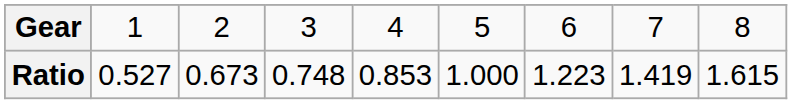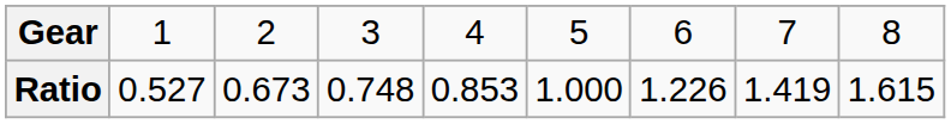 <table border="1" class="wikitable" style="text-align:center;">
 <tr>
 <th scope="row">Gear</th>
 <td>1</td>
 <td>2</td>
 <td>3</td>
 <td>4</td>
 <td>5</td>
 <td>6</td>
 <td>7</td>
 <td>8</td>
 </tr>
 <tr>
 <th scope="row">Ratio</th>
 <td>0.527</td>
 <td>0.673</td>
 <td>0.748</td>
 <td>0.853</td>
 <td>1.000</td>
-<td>1.223</td>
+<td>1.226</td>
 <td>1.419</td>
 <td>1.615</td>
 </tr>
 </table>
